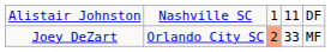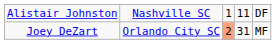 <table class="wikitable" style="text-align: center;">
 <tr>
 <td><a href='#'>Alistair Johnston</a></td>
 <td><a href='#'>Nashville SC</a></td>
 <td>1</td>
 <td>11</td>
 <td>DF</td>
 </tr>
 <tr>
 <td><a href='#'>Joey DeZart</a></td>
 <td><a href='#'>Orlando City SC</a></td>
 <td style="background: lightsalmon;">2</td>
-<td>33</td>
+<td>31</td>
 <td>MF</td>
 </tr>
 </table>
